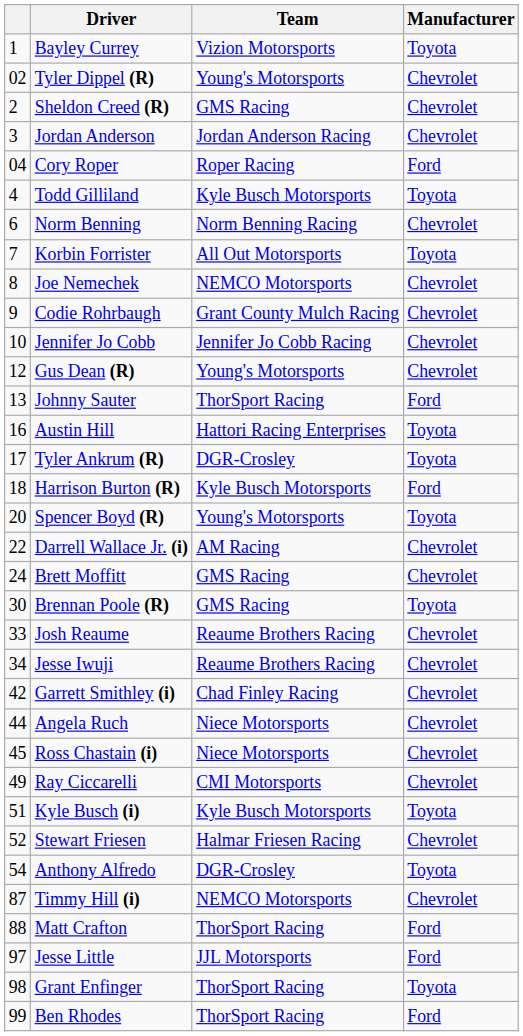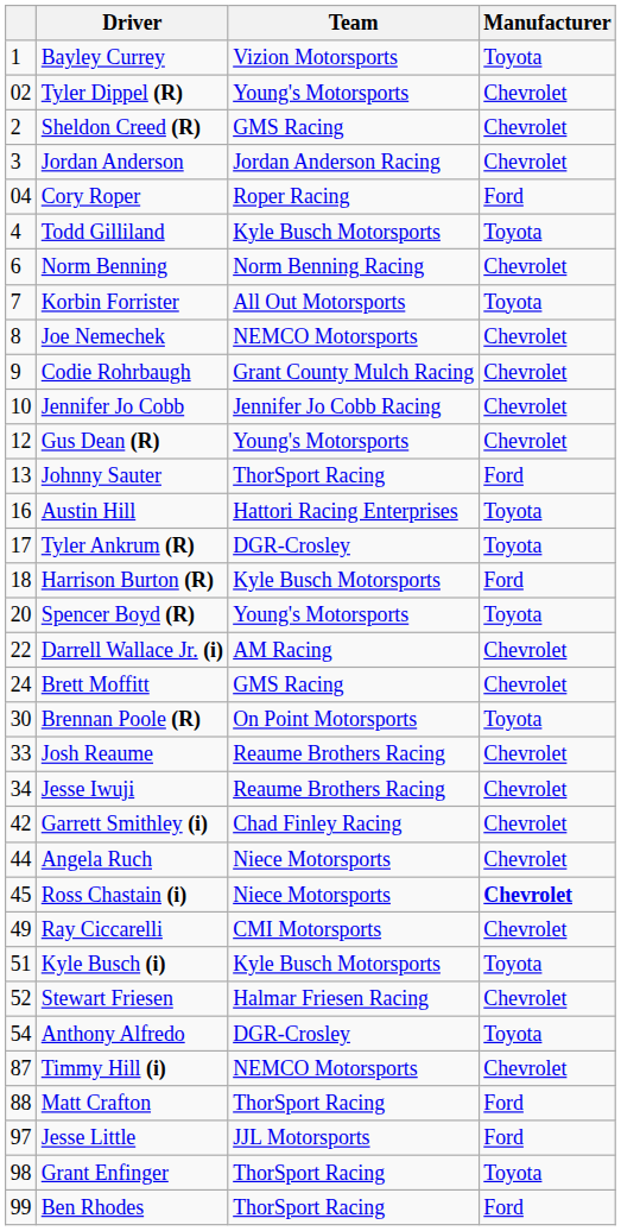 <table class="wikitable" style="font-size:95%">
 <tr>
 <th></th>
 <th>Driver</th>
 <th>Team</th>
 <th>Manufacturer</th>
 </tr>
 <tr>
 <td>1</td>
 <td><a href='#'>Bayley Currey</a></td>
 <td><a href='#'>Vizion Motorsports</a></td>
 <td><a href='#'>Toyota</a></td>
 </tr>
 <tr>
 <td>02</td>
 <td><a href='#'>Tyler Dippel</a> <strong>(R)</strong></td>
 <td><a href='#'>Young's Motorsports</a></td>
 <td><a href='#'>Chevrolet</a></td>
 </tr>
 <tr>
 <td>2</td>
 <td><a href='#'>Sheldon Creed</a> <strong>(R)</strong></td>
 <td><a href='#'>GMS Racing</a></td>
 <td><a href='#'>Chevrolet</a></td>
 </tr>
 <tr>
 <td>3</td>
 <td><a href='#'>Jordan Anderson</a></td>
 <td><a href='#'>Jordan Anderson Racing</a></td>
 <td><a href='#'>Chevrolet</a></td>
 </tr>
 <tr>
 <td>04</td>
 <td><a href='#'>Cory Roper</a></td>
 <td><a href='#'>Roper Racing</a></td>
 <td><a href='#'>Ford</a></td>
 </tr>
 <tr>
 <td>4</td>
 <td><a href='#'>Todd Gilliland</a></td>
 <td><a href='#'>Kyle Busch Motorsports</a></td>
 <td><a href='#'>Toyota</a></td>
 </tr>
 <tr>
 <td>6</td>
 <td><a href='#'>Norm Benning</a></td>
 <td><a href='#'>Norm Benning Racing</a></td>
 <td><a href='#'>Chevrolet</a></td>
 </tr>
 <tr>
 <td>7</td>
 <td><a href='#'>Korbin Forrister</a></td>
 <td><a href='#'>All Out Motorsports</a></td>
 <td><a href='#'>Toyota</a></td>
 </tr>
 <tr>
 <td>8</td>
 <td><a href='#'>Joe Nemechek</a></td>
 <td><a href='#'>NEMCO Motorsports</a></td>
 <td><a href='#'>Chevrolet</a></td>
 </tr>
 <tr>
 <td>9</td>
 <td><a href='#'>Codie Rohrbaugh</a></td>
 <td><a href='#'>Grant County Mulch Racing</a></td>
 <td><a href='#'>Chevrolet</a></td>
 </tr>
 <tr>
 <td>10</td>
 <td><a href='#'>Jennifer Jo Cobb</a></td>
 <td><a href='#'>Jennifer Jo Cobb Racing</a></td>
 <td><a href='#'>Chevrolet</a></td>
 </tr>
 <tr>
 <td>12</td>
 <td><a href='#'>Gus Dean</a> <strong>(R)</strong></td>
 <td><a href='#'>Young's Motorsports</a></td>
 <td><a href='#'>Chevrolet</a></td>
 </tr>
 <tr>
 <td>13</td>
 <td><a href='#'>Johnny Sauter</a></td>
 <td><a href='#'>ThorSport Racing</a></td>
 <td><a href='#'>Ford</a></td>
 </tr>
 <tr>
 <td>16</td>
 <td><a href='#'>Austin Hill</a></td>
 <td><a href='#'>Hattori Racing Enterprises</a></td>
 <td><a href='#'>Toyota</a></td>
 </tr>
 <tr>
 <td>17</td>
 <td><a href='#'>Tyler Ankrum</a> <strong>(R)</strong></td>
 <td><a href='#'>DGR-Crosley</a></td>
 <td><a href='#'>Toyota</a></td>
 </tr>
 <tr>
 <td>18</td>
 <td><a href='#'>Harrison Burton</a> <strong>(R)</strong></td>
 <td><a href='#'>Kyle Busch Motorsports</a></td>
 <td><a href='#'>Ford</a></td>
 </tr>
 <tr>
 <td>20</td>
 <td><a href='#'>Spencer Boyd</a> <strong>(R)</strong></td>
 <td><a href='#'>Young's Motorsports</a></td>
 <td><a href='#'>Toyota</a></td>
 </tr>
 <tr>
 <td>22</td>
 <td><a href='#'>Darrell Wallace Jr.</a> <strong>(i)</strong></td>
 <td><a href='#'>AM Racing</a></td>
 <td><a href='#'>Chevrolet</a></td>
 </tr>
 <tr>
 <td>24</td>
 <td><a href='#'>Brett Moffitt</a></td>
 <td><a href='#'>GMS Racing</a></td>
 <td><a href='#'>Chevrolet</a></td>
 </tr>
 <tr>
 <td>30</td>
 <td><a href='#'>Brennan Poole</a> <strong>(R)</strong></td>
-<td><a href='#'>GMS Racing</a></td>
+<td><a href='#'>On Point Motorsports</a></td>
 <td><a href='#'>Toyota</a></td>
 </tr>
 <tr>
 <td>33</td>
 <td><a href='#'>Josh Reaume</a></td>
 <td><a href='#'>Reaume Brothers Racing</a></td>
 <td><a href='#'>Chevrolet</a></td>
 </tr>
 <tr>
 <td>34</td>
 <td><a href='#'>Jesse Iwuji</a></td>
 <td><a href='#'>Reaume Brothers Racing</a></td>
 <td><a href='#'>Chevrolet</a></td>
 </tr>
 <tr>
 <td>42</td>
 <td><a href='#'>Garrett Smithley</a> <strong>(i)</strong></td>
 <td><a href='#'>Chad Finley Racing</a></td>
 <td><a href='#'>Chevrolet</a></td>
 </tr>
 <tr>
 <td>44</td>
 <td><a href='#'>Angela Ruch</a></td>
 <td><a href='#'>Niece Motorsports</a></td>
 <td><a href='#'>Chevrolet</a></td>
 </tr>
 <tr>
 <td>45</td>
 <td><a href='#'>Ross Chastain</a> <strong>(i)</strong></td>
 <td><a href='#'>Niece Motorsports</a></td>
-<td><a href='#'>Chevrolet</a></td>
+<td><strong><a href='#'>Chevrolet</a></strong></td>
 </tr>
 <tr>
 <td>49</td>
 <td><a href='#'>Ray Ciccarelli</a></td>
 <td><a href='#'>CMI Motorsports</a></td>
 <td><a href='#'>Chevrolet</a></td>
 </tr>
 <tr>
 <td>51</td>
 <td><a href='#'>Kyle Busch</a> <strong>(i)</strong></td>
 <td><a href='#'>Kyle Busch Motorsports</a></td>
 <td><a href='#'>Toyota</a></td>
 </tr>
 <tr>
 <td>52</td>
 <td><a href='#'>Stewart Friesen</a></td>
 <td><a href='#'>Halmar Friesen Racing</a></td>
 <td><a href='#'>Chevrolet</a></td>
 </tr>
 <tr>
 <td>54</td>
 <td><a href='#'>Anthony Alfredo</a></td>
 <td><a href='#'>DGR-Crosley</a></td>
 <td><a href='#'>Toyota</a></td>
 </tr>
 <tr>
 <td>87</td>
 <td><a href='#'>Timmy Hill</a> <strong>(i)</strong></td>
 <td><a href='#'>NEMCO Motorsports</a></td>
 <td><a href='#'>Chevrolet</a></td>
 </tr>
 <tr>
 <td>88</td>
 <td><a href='#'>Matt Crafton</a></td>
 <td><a href='#'>ThorSport Racing</a></td>
 <td><a href='#'>Ford</a></td>
 </tr>
 <tr>
 <td>97</td>
 <td><a href='#'>Jesse Little</a></td>
 <td><a href='#'>JJL Motorsports</a></td>
 <td><a href='#'>Ford</a></td>
 </tr>
 <tr>
 <td>98</td>
 <td><a href='#'>Grant Enfinger</a></td>
 <td><a href='#'>ThorSport Racing</a></td>
 <td><a href='#'>Toyota</a></td>
 </tr>
 <tr>
 <td>99</td>
 <td><a href='#'>Ben Rhodes</a></td>
 <td><a href='#'>ThorSport Racing</a></td>
 <td><a href='#'>Ford</a></td>
 </tr>
 </table>
